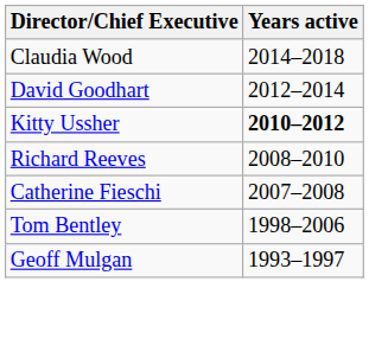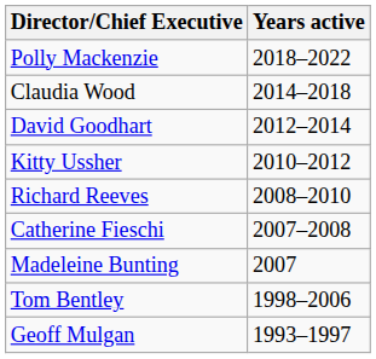 <table class="wikitable">
 <tr>
 <th>Director/Chief Executive</th>
 <th>Years active</th>
+</tr>
+<tr>
+<td><a href='#'>Polly Mackenzie</a></td>
+<td>2018–2022</td>
 </tr>
 <tr>
 <td>Claudia Wood</td>
 <td>2014–2018</td>
 </tr>
 <tr>
 <td><a href='#'>David Goodhart</a></td>
 <td>2012–2014</td>
 </tr>
 <tr>
 <td><a href='#'>Kitty Ussher</a></td>
-<td><strong>2010–2012</strong></td>
+<td>2010–2012</td>
 </tr>
 <tr>
 <td><a href='#'>Richard Reeves</a></td>
 <td>2008–2010</td>
 </tr>
 <tr>
 <td><a href='#'>Catherine Fieschi</a></td>
 <td>2007–2008</td>
 </tr>
 <tr>
+<td><a href='#'>Madeleine Bunting</a></td>
+<td>2007</td>
+</tr>
+<tr>
 <td><a href='#'>Tom Bentley</a></td>
 <td>1998–2006</td>
 </tr>
 <tr>
 <td><a href='#'>Geoff Mulgan</a></td>
 <td>1993–1997</td>
 </tr>
 </table>
